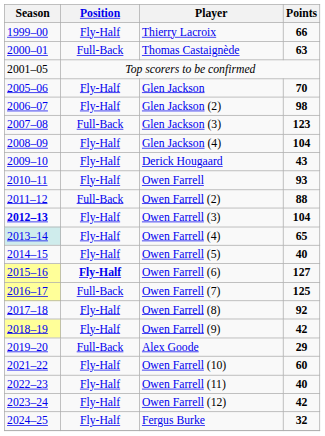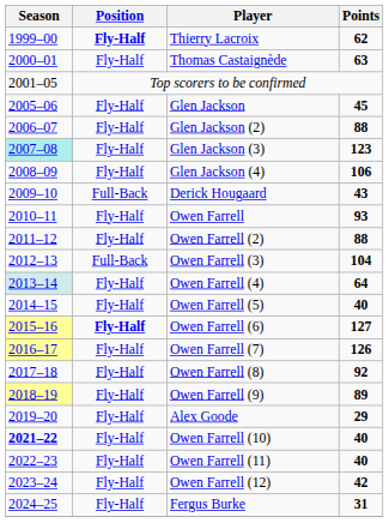 <table class="wikitable sticky-header">
 <tr>
 <th width=70>Season</th>
 <th width=100><a href='#'>Position</a></th>
 <th width=190>Player</th>
 <th>Points</th>
 </tr>
 <tr>
 <td><a href='#'>1999–00</a></td>
-<td align=center><a href='#'>Fly-Half</a></td>
+<td align=center><strong><a href='#'>Fly-Half</a></strong></td>
 <td> <a href='#'>Thierry Lacroix</a></td>
-<td align=center><strong>66</strong></td>
+<td align=center><strong>62</strong></td>
 </tr>
 <tr>
 <td><a href='#'>2000–01</a></td>
-<td align=center><a href='#'>Full-Back</a></td>
+<td align=center><a href='#'>Fly-Half</a></td>
 <td> <a href='#'>Thomas Castaignède</a></td>
 <td align=center><strong>63</strong></td>
 </tr>
 <tr>
 <td>2001–05</td>
 <td align=center colspan=3><em>Top scorers to be confirmed</em></td>
 </tr>
 <tr>
 <td><a href='#'>2005–06</a></td>
 <td align=center><a href='#'>Fly-Half</a></td>
 <td> <a href='#'>Glen Jackson</a></td>
-<td align=center><strong>70</strong></td>
+<td align=center><strong>45</strong></td>
 </tr>
 <tr>
 <td><a href='#'>2006–07</a></td>
 <td align=center><a href='#'>Fly-Half</a></td>
 <td> <a href='#'>Glen Jackson</a> (2)</td>
-<td align=center><strong>98</strong></td>
+<td align=center><strong>88</strong></td>
 </tr>
 <tr>
-<td><a href='#'>2007–08</a></td>
-<td align=center><a href='#'>Full-Back</a></td>
+<td style="background: paleturquoise;"><a href='#'>2007–08</a></td>
+<td align=center><a href='#'>Fly-Half</a></td>
 <td> <a href='#'>Glen Jackson</a> (3)</td>
 <td align=center><strong>123</strong></td>
 </tr>
 <tr>
 <td><a href='#'>2008–09</a></td>
 <td align=center><a href='#'>Fly-Half</a></td>
 <td> <a href='#'>Glen Jackson</a> (4)</td>
-<td align=center><strong>104</strong></td>
+<td align=center><strong>106</strong></td>
 </tr>
 <tr>
 <td><a href='#'>2009–10</a></td>
-<td align=center><a href='#'>Fly-Half</a></td>
+<td align=center><a href='#'>Full-Back</a></td>
 <td> <a href='#'>Derick Hougaard</a></td>
 <td align=center><strong>43</strong></td>
 </tr>
 <tr>
 <td><a href='#'>2010–11</a></td>
 <td align=center><a href='#'>Fly-Half</a></td>
 <td> <a href='#'>Owen Farrell</a></td>
 <td align=center><strong>93</strong></td>
 </tr>
 <tr>
 <td><a href='#'>2011–12</a></td>
-<td align=center><a href='#'>Full-Back</a></td>
+<td align=center><a href='#'>Fly-Half</a></td>
 <td> <a href='#'>Owen Farrell</a> (2)</td>
 <td align=center><strong>88</strong></td>
 </tr>
 <tr>
-<td><strong><a href='#'>2012–13</a></strong></td>
-<td align=center><a href='#'>Fly-Half</a></td>
+<td><a href='#'>2012–13</a></td>
+<td align=center><a href='#'>Full-Back</a></td>
 <td> <a href='#'>Owen Farrell</a> (3)</td>
 <td align=center><strong>104</strong></td>
 </tr>
 <tr>
 <td style="background:#CFECEC"><a href='#'>2013–14</a><small></small></td>
 <td align=center><a href='#'>Fly-Half</a></td>
 <td> <a href='#'>Owen Farrell</a> (4)</td>
-<td align=center><strong>65</strong></td>
+<td align=center><strong>64</strong></td>
 </tr>
 <tr>
 <td><a href='#'>2014–15</a></td>
 <td align=center><a href='#'>Fly-Half</a></td>
 <td> <a href='#'>Owen Farrell</a> (5)</td>
 <td align=center><strong>40</strong></td>
 </tr>
 <tr>
 <td style="background:#FFFF99"><a href='#'>2015–16</a></td>
 <td align=center><strong><a href='#'>Fly-Half</a></strong></td>
 <td> <a href='#'>Owen Farrell</a> (6)</td>
 <td align=center><strong>127</strong></td>
 </tr>
 <tr>
 <td style="background:#FFFF99"><a href='#'>2016–17</a></td>
-<td align=center><a href='#'>Full-Back</a></td>
+<td align=center><a href='#'>Fly-Half</a></td>
 <td> <a href='#'>Owen Farrell</a> (7)</td>
-<td align=center><strong>125</strong></td>
+<td align=center><strong>126</strong></td>
 </tr>
 <tr>
 <td><a href='#'>2017–18</a></td>
 <td align=center><a href='#'>Fly-Half</a></td>
 <td> <a href='#'>Owen Farrell</a> (8)</td>
 <td align=center><strong>92</strong></td>
 </tr>
 <tr>
 <td style="background:#FFFF99"><a href='#'>2018–19</a></td>
 <td align=center><a href='#'>Fly-Half</a></td>
 <td> <a href='#'>Owen Farrell</a> (9)</td>
-<td align=center><strong>42</strong></td>
+<td align=center><strong>89</strong></td>
 </tr>
 <tr>
 <td><a href='#'>2019–20</a></td>
-<td align=center><a href='#'>Full-Back</a></td>
+<td align=center><a href='#'>Fly-Half</a></td>
 <td> <a href='#'>Alex Goode</a></td>
 <td align=center><strong>29</strong></td>
 </tr>
 <tr>
-<td><a href='#'>2021–22</a></td>
+<td><strong><a href='#'>2021–22</a></strong></td>
 <td align=center><a href='#'>Fly-Half</a></td>
 <td> <a href='#'>Owen Farrell</a> (10)</td>
-<td align=center><strong>60</strong></td>
+<td align=center><strong>40</strong></td>
 </tr>
 <tr>
 <td><a href='#'>2022–23</a></td>
 <td align=center><a href='#'>Fly-Half</a></td>
 <td> <a href='#'>Owen Farrell</a> (11)</td>
 <td align=center><strong>40</strong></td>
 </tr>
 <tr>
 <td><a href='#'>2023–24</a></td>
 <td align=center><a href='#'>Fly-Half</a></td>
 <td> <a href='#'>Owen Farrell</a> (12)</td>
 <td align=center><strong>42</strong></td>
 </tr>
 <tr>
 <td><a href='#'>2024–25</a></td>
 <td align=center><a href='#'>Fly-Half</a></td>
 <td> <a href='#'>Fergus Burke</a></td>
-<td align=center><strong>32</strong></td>
+<td align=center><strong>31</strong></td>
 </tr>
 <tr>
 </tr>
 </table>
